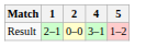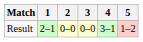 <table class="wikitable">
 <tr>
 <th>Match</th>
 <th>1</th>
 <th>2</th>
+<th>3</th>
 <th>4</th>
 <th>5</th>
 </tr>
 <tr>
 <td>Result</td>
 <td bgcolor="#CCFFCC">2–1</td>
 <td bgcolor="#FFFFCC">0–0</td>
+<td bgcolor="#FFFFCC">0–0</td>
 <td bgcolor="#CCFFCC">3–1</td>
 <td bgcolor="#FFCCCC">1–2</td>
 </tr>
 </table>
